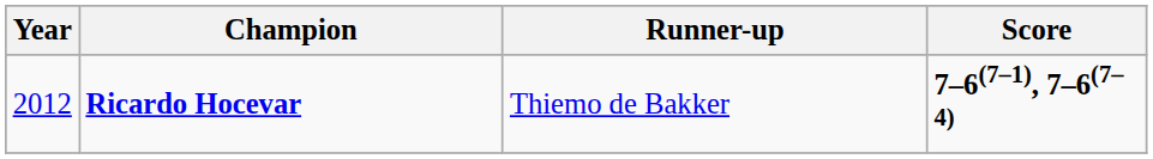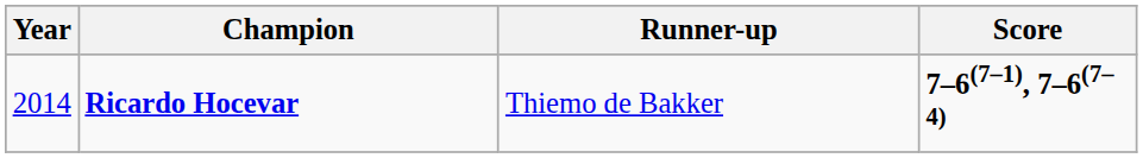 <table class="wikitable" style="font-size:90%">
 <tr>
 <th>Year</th>
 <th width="200">Champion</th>
 <th width="200">Runner-up</th>
 <th width="100">Score</th>
 </tr>
 <tr>
-<td><a href='#'>2012</a></td>
+<td><a href='#'>2014</a></td>
 <td> <strong><a href='#'>Ricardo Hocevar</a></strong></td>
 <td> <a href='#'>Thiemo de Bakker</a></td>
 <td><strong>7–6<sup>(7–1)</sup>, 7–6<sup>(7–4)</sup></strong></td>
 </tr>
 </table>
